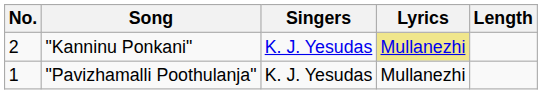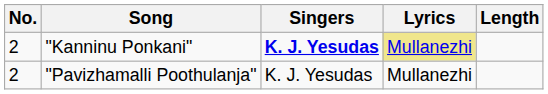 <table class="wikitable">
 <tr>
 <th>No.</th>
 <th>Song</th>
 <th>Singers</th>
 <th>Lyrics</th>
 <th>Length</th>
 </tr>
 <tr>
 <td>2</td>
 <td>"Kanninu Ponkani"</td>
-<td><a href='#'>K. J. Yesudas</a></td>
+<td><strong><a href='#'>K. J. Yesudas</a></strong></td>
 <td style="background: khaki;"><a href='#'>Mullanezhi</a></td>
 <td></td>
 </tr>
 <tr>
-<td>1</td>
+<td>2</td>
 <td>"Pavizhamalli Poothulanja"</td>
 <td>K. J. Yesudas</td>
 <td>Mullanezhi</td>
 <td></td>
 </tr>
 </table>
